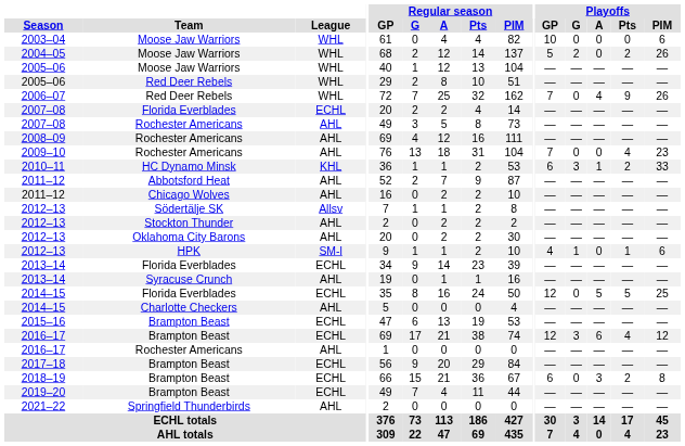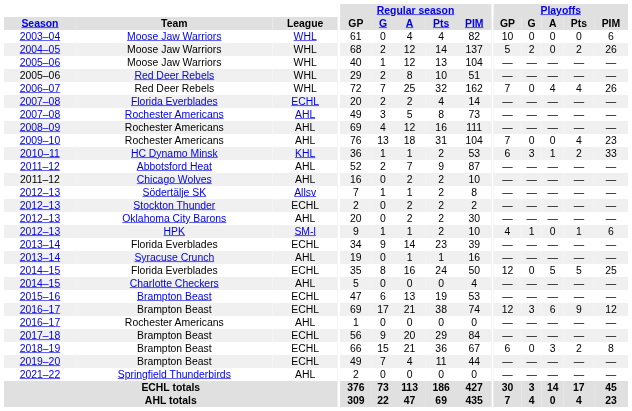 <table border="0" cellpadding="1" cellspacing="0" style="text-align:center; width:60em">
 <tr bgcolor="#e0e0e0">
 <th colspan="3" bgcolor="#ffffff"></th>
 <th rowspan="99" bgcolor="#ffffff"></th>
 <th colspan="5"><a href='#'>Regular season</a></th>
 <th rowspan="99" bgcolor="#ffffff"></th>
 <th colspan="5"><a href='#'>Playoffs</a></th>
 </tr>
 <tr bgcolor="#e0e0e0">
 <th><a href='#'>Season</a></th>
 <th>Team</th>
 <th>League</th>
 <th>GP</th>
 <th><a href='#'>G</a></th>
 <th><a href='#'>A</a></th>
 <th><a href='#'>Pts</a></th>
 <th><a href='#'>PIM</a></th>
 <th>GP</th>
 <th>G</th>
 <th>A</th>
 <th>Pts</th>
 <th>PIM</th>
 </tr>
 <tr ALIGN="center">
 <td><a href='#'>2003–04</a></td>
 <td><a href='#'>Moose Jaw Warriors</a></td>
 <td><a href='#'>WHL</a></td>
 <td>61</td>
 <td>0</td>
 <td>4</td>
 <td>4</td>
 <td>82</td>
 <td>10</td>
 <td>0</td>
 <td>0</td>
 <td>0</td>
 <td>6</td>
 </tr>
 <tr ALIGN="center" bgcolor="#f0f0f0">
 <td><a href='#'>2004–05</a></td>
 <td>Moose Jaw Warriors</td>
 <td>WHL</td>
 <td>68</td>
 <td>2</td>
 <td>12</td>
 <td>14</td>
 <td>137</td>
 <td>5</td>
 <td>2</td>
 <td>0</td>
 <td>2</td>
 <td>26</td>
 </tr>
 <tr ALIGN="center">
 <td><a href='#'>2005–06</a></td>
 <td>Moose Jaw Warriors</td>
 <td>WHL</td>
 <td>40</td>
 <td>1</td>
 <td>12</td>
 <td>13</td>
 <td>104</td>
 <td>—</td>
 <td>—</td>
 <td>—</td>
 <td>—</td>
 <td>—</td>
 </tr>
 <tr ALIGN="center" bgcolor="#f0f0f0">
 <td>2005–06</td>
 <td><a href='#'>Red Deer Rebels</a></td>
 <td>WHL</td>
 <td>29</td>
 <td>2</td>
 <td>8</td>
 <td>10</td>
 <td>51</td>
 <td>—</td>
 <td>—</td>
 <td>—</td>
 <td>—</td>
 <td>—</td>
 </tr>
 <tr ALIGN="center">
 <td><a href='#'>2006–07</a></td>
 <td>Red Deer Rebels</td>
 <td>WHL</td>
 <td>72</td>
 <td>7</td>
 <td>25</td>
 <td>32</td>
 <td>162</td>
 <td>7</td>
 <td>0</td>
 <td>4</td>
-<td>9</td>
+<td>4</td>
 <td>26</td>
 </tr>
 <tr ALIGN="center" bgcolor="#f0f0f0">
 <td><a href='#'>2007–08</a></td>
 <td><a href='#'>Florida Everblades</a></td>
 <td><a href='#'>ECHL</a></td>
 <td>20</td>
 <td>2</td>
 <td>2</td>
 <td>4</td>
 <td>14</td>
 <td>—</td>
 <td>—</td>
 <td>—</td>
 <td>—</td>
 <td>—</td>
 </tr>
 <tr ALIGN="center">
 <td><a href='#'>2007–08</a></td>
 <td><a href='#'>Rochester Americans</a></td>
 <td><a href='#'>AHL</a></td>
 <td>49</td>
 <td>3</td>
 <td>5</td>
 <td>8</td>
 <td>73</td>
 <td>—</td>
 <td>—</td>
 <td>—</td>
 <td>—</td>
 <td>—</td>
 </tr>
 <tr ALIGN="center" bgcolor="#f0f0f0">
 <td><a href='#'>2008–09</a></td>
 <td>Rochester Americans</td>
 <td>AHL</td>
 <td>69</td>
 <td>4</td>
 <td>12</td>
 <td>16</td>
 <td>111</td>
 <td>—</td>
 <td>—</td>
 <td>—</td>
 <td>—</td>
 <td>—</td>
 </tr>
 <tr ALIGN="center">
 <td><a href='#'>2009–10</a></td>
 <td>Rochester Americans</td>
 <td>AHL</td>
 <td>76</td>
 <td>13</td>
 <td>18</td>
 <td>31</td>
 <td>104</td>
 <td>7</td>
 <td>0</td>
 <td>0</td>
 <td>4</td>
 <td>23</td>
 </tr>
 <tr ALIGN="center" bgcolor="#f0f0f0">
 <td><a href='#'>2010–11</a></td>
 <td><a href='#'>HC Dynamo Minsk</a></td>
 <td><a href='#'>KHL</a></td>
 <td>36</td>
 <td>1</td>
 <td>1</td>
 <td>2</td>
 <td>53</td>
 <td>6</td>
 <td>3</td>
 <td>1</td>
 <td>2</td>
 <td>33</td>
 </tr>
 <tr ALIGN="center">
 <td><a href='#'>2011–12</a></td>
 <td><a href='#'>Abbotsford Heat</a></td>
 <td>AHL</td>
 <td>52</td>
 <td>2</td>
 <td>7</td>
 <td>9</td>
 <td>87</td>
 <td>—</td>
 <td>—</td>
 <td>—</td>
 <td>—</td>
 <td>—</td>
 </tr>
 <tr ALIGN="center" bgcolor="#f0f0f0">
 <td>2011–12</td>
 <td><a href='#'>Chicago Wolves</a></td>
 <td>AHL</td>
 <td>16</td>
 <td>0</td>
 <td>2</td>
 <td>2</td>
 <td>10</td>
 <td>—</td>
 <td>—</td>
 <td>—</td>
 <td>—</td>
 <td>—</td>
 </tr>
 <tr ALIGN="center">
 <td><a href='#'>2012–13</a></td>
 <td><a href='#'>Södertälje SK</a></td>
 <td><a href='#'>Allsv</a></td>
 <td>7</td>
 <td>1</td>
 <td>1</td>
 <td>2</td>
 <td>8</td>
 <td>—</td>
 <td>—</td>
 <td>—</td>
 <td>—</td>
 <td>—</td>
 </tr>
 <tr ALIGN="center" bgcolor="#f0f0f0">
 <td><a href='#'>2012–13</a></td>
 <td><a href='#'>Stockton Thunder</a></td>
-<td>AHL</td>
+<td>ECHL</td>
 <td>2</td>
 <td>0</td>
 <td>2</td>
 <td>2</td>
 <td>2</td>
 <td>—</td>
 <td>—</td>
 <td>—</td>
 <td>—</td>
 <td>—</td>
 </tr>
 <tr ALIGN="center">
 <td><a href='#'>2012–13</a></td>
 <td><a href='#'>Oklahoma City Barons</a></td>
 <td>AHL</td>
 <td>20</td>
 <td>0</td>
 <td>2</td>
 <td>2</td>
 <td>30</td>
 <td>—</td>
 <td>—</td>
 <td>—</td>
 <td>—</td>
 <td>—</td>
 </tr>
 <tr ALIGN="center" bgcolor="#f0f0f0">
 <td><a href='#'>2012–13</a></td>
 <td><a href='#'>HPK</a></td>
 <td><a href='#'>SM-l</a></td>
 <td>9</td>
 <td>1</td>
 <td>1</td>
 <td>2</td>
 <td>10</td>
 <td>4</td>
 <td>1</td>
 <td>0</td>
 <td>1</td>
 <td>6</td>
 </tr>
 <tr ALIGN="center">
 <td><a href='#'>2013–14</a></td>
 <td>Florida Everblades</td>
 <td>ECHL</td>
 <td>34</td>
 <td>9</td>
 <td>14</td>
 <td>23</td>
 <td>39</td>
 <td>—</td>
 <td>—</td>
 <td>—</td>
 <td>—</td>
 <td>—</td>
 </tr>
 <tr ALIGN="center" bgcolor="#f0f0f0">
 <td><a href='#'>2013–14</a></td>
 <td><a href='#'>Syracuse Crunch</a></td>
 <td>AHL</td>
 <td>19</td>
 <td>0</td>
 <td>1</td>
 <td>1</td>
 <td>16</td>
 <td>—</td>
 <td>—</td>
 <td>—</td>
 <td>—</td>
 <td>—</td>
 </tr>
 <tr ALIGN="center">
 <td><a href='#'>2014–15</a></td>
 <td>Florida Everblades</td>
 <td>ECHL</td>
 <td>35</td>
 <td>8</td>
 <td>16</td>
 <td>24</td>
 <td>50</td>
 <td>12</td>
 <td>0</td>
 <td>5</td>
 <td>5</td>
 <td>25</td>
 </tr>
 <tr ALIGN="center" bgcolor="#f0f0f0">
 <td><a href='#'>2014–15</a></td>
 <td><a href='#'>Charlotte Checkers</a></td>
 <td>AHL</td>
 <td>5</td>
 <td>0</td>
 <td>0</td>
 <td>0</td>
 <td>4</td>
 <td>—</td>
 <td>—</td>
 <td>—</td>
 <td>—</td>
 <td>—</td>
 </tr>
 <tr ALIGN="center">
 <td><a href='#'>2015–16</a></td>
 <td><a href='#'>Brampton Beast</a></td>
 <td>ECHL</td>
 <td>47</td>
 <td>6</td>
 <td>13</td>
 <td>19</td>
 <td>53</td>
 <td>—</td>
 <td>—</td>
 <td>—</td>
 <td>—</td>
 <td>—</td>
 </tr>
 <tr ALIGN="center" bgcolor="#f0f0f0">
 <td><a href='#'>2016–17</a></td>
 <td>Brampton Beast</td>
 <td>ECHL</td>
 <td>69</td>
 <td>17</td>
 <td>21</td>
 <td>38</td>
 <td>74</td>
 <td>12</td>
 <td>3</td>
 <td>6</td>
-<td>4</td>
+<td>9</td>
 <td>12</td>
 </tr>
 <tr ALIGN="center">
 <td><a href='#'>2016–17</a></td>
 <td>Rochester Americans</td>
 <td>AHL</td>
 <td>1</td>
 <td>0</td>
 <td>0</td>
 <td>0</td>
 <td>0</td>
 <td>—</td>
 <td>—</td>
 <td>—</td>
 <td>—</td>
 <td>—</td>
 </tr>
 <tr ALIGN="center" bgcolor="#f0f0f0">
 <td><a href='#'>2017–18</a></td>
 <td>Brampton Beast</td>
 <td>ECHL</td>
 <td>56</td>
 <td>9</td>
 <td>20</td>
 <td>29</td>
 <td>84</td>
 <td>—</td>
 <td>—</td>
 <td>—</td>
 <td>—</td>
 <td>—</td>
 </tr>
 <tr ALIGN="center">
 <td><a href='#'>2018–19</a></td>
 <td>Brampton Beast</td>
 <td>ECHL</td>
 <td>66</td>
 <td>15</td>
 <td>21</td>
 <td>36</td>
 <td>67</td>
 <td>6</td>
 <td>0</td>
 <td>3</td>
 <td>2</td>
 <td>8</td>
 </tr>
 <tr ALIGN="center" bgcolor="#f0f0f0">
 <td><a href='#'>2019–20</a></td>
 <td>Brampton Beast</td>
 <td>ECHL</td>
 <td>49</td>
 <td>7</td>
 <td>4</td>
 <td>11</td>
 <td>44</td>
 <td>—</td>
 <td>—</td>
 <td>—</td>
 <td>—</td>
 <td>—</td>
 </tr>
 <tr ALIGN="center">
 <td><a href='#'>2021–22</a></td>
 <td><a href='#'>Springfield Thunderbirds</a></td>
 <td>AHL</td>
 <td>2</td>
 <td>0</td>
 <td>0</td>
 <td>0</td>
 <td>0</td>
 <td>—</td>
 <td>—</td>
 <td>—</td>
 <td>—</td>
 <td>—</td>
 </tr>
 <tr bgcolor="#e0e0e0">
 <th colspan="3">ECHL totals</th>
 <th>376</th>
 <th>73</th>
 <th>113</th>
 <th>186</th>
 <th>427</th>
 <th>30</th>
 <th>3</th>
 <th>14</th>
 <th>17</th>
 <th>45</th>
 </tr>
 <tr bgcolor="#e0e0e0">
 <th colspan="3">AHL totals</th>
 <th>309</th>
 <th>22</th>
 <th>47</th>
 <th>69</th>
 <th>435</th>
 <th>7</th>
 <th>4</th>
 <th>0</th>
 <th>4</th>
 <th>23</th>
 </tr>
 </table>
